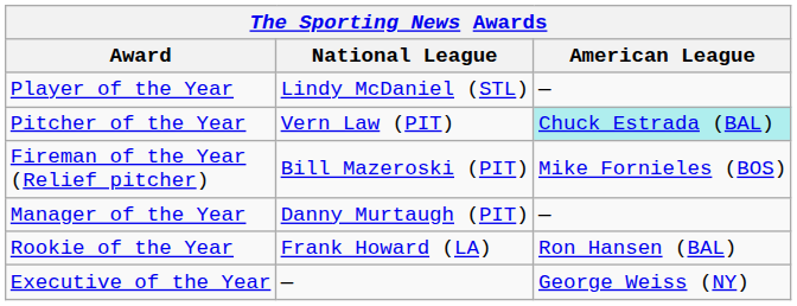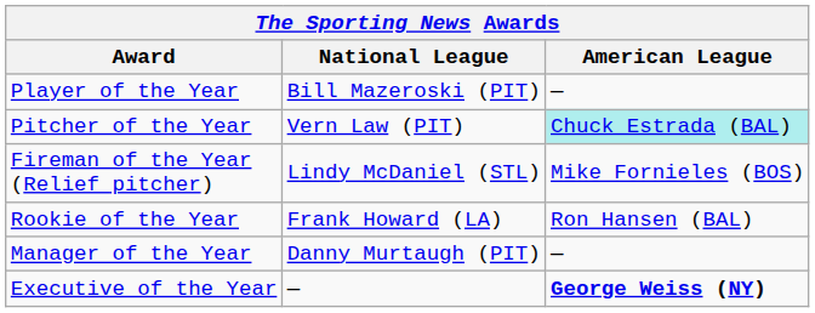 <table class="wikitable">
 <tr>
 <th colspan="3"><em><a href='#'>The Sporting News</a></em> <a href='#'>Awards</a></th>
 </tr>
 <tr>
 <th>Award</th>
 <th>National League</th>
 <th>American League</th>
 </tr>
 <tr>
 <td><a href='#'>Player of the Year</a></td>
-<td><a href='#'>Lindy McDaniel</a> (<a href='#'>STL</a>)</td>
+<td><a href='#'>Bill Mazeroski</a> (<a href='#'>PIT</a>)</td>
 <td>—</td>
 </tr>
 <tr>
 <td><a href='#'>Pitcher of the Year</a></td>
 <td><a href='#'>Vern Law</a> (<a href='#'>PIT</a>)</td>
 <td style="background: paleturquoise;"><a href='#'>Chuck Estrada</a> (<a href='#'>BAL</a>)</td>
 </tr>
 <tr>
 <td><a href='#'>Fireman of the Year</a><br>(<a href='#'>Relief pitcher</a>)</td>
-<td><a href='#'>Bill Mazeroski</a> (<a href='#'>PIT</a>)</td>
+<td><a href='#'>Lindy McDaniel</a> (<a href='#'>STL</a>)</td>
 <td><a href='#'>Mike Fornieles</a> (<a href='#'>BOS</a>)</td>
+</tr>
+<tr>
+<td><a href='#'>Rookie of the Year</a></td>
+<td><a href='#'>Frank Howard</a> (<a href='#'>LA</a>)</td>
+<td><a href='#'>Ron Hansen</a> (<a href='#'>BAL</a>)</td>
 </tr>
 <tr>
 <td><a href='#'>Manager of the Year</a></td>
 <td><a href='#'>Danny Murtaugh</a> (<a href='#'>PIT</a>)</td>
 <td>—</td>
 </tr>
 <tr>
-<td><a href='#'>Rookie of the Year</a></td>
-<td><a href='#'>Frank Howard</a> (<a href='#'>LA</a>)</td>
-<td><a href='#'>Ron Hansen</a> (<a href='#'>BAL</a>)</td>
-</tr>
-<tr>
 <td><a href='#'>Executive of the Year</a></td>
 <td>—</td>
-<td><a href='#'>George Weiss</a> (<a href='#'>NY</a>)</td>
+<td><strong><a href='#'>George Weiss</a> (<a href='#'>NY</a>)</strong></td>
 </tr>
 </table>
